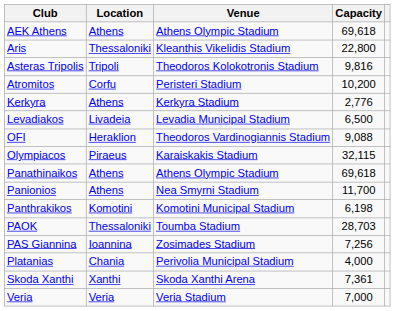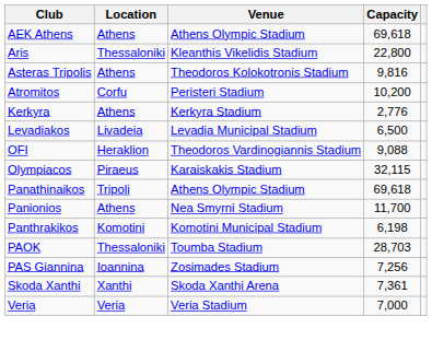 <table class="wikitable sortable">
 <tr>
 <th>Club</th>
 <th>Location</th>
 <th>Venue</th>
 <th>Capacity</th>
 <th class="unsortable"></th>
 </tr>
 <tr>
 <td align=left><a href='#'>AEK Athens</a></td>
 <td><a href='#'>Athens</a></td>
 <td><a href='#'>Athens Olympic Stadium</a></td>
 <td align="center">69,618</td>
 <td align="center"></td>
 </tr>
 <tr>
 <td align=left><a href='#'>Aris</a></td>
 <td><a href='#'>Thessaloniki</a></td>
 <td><a href='#'>Kleanthis Vikelidis Stadium</a></td>
 <td align="center">22,800</td>
 <td align="center"></td>
 </tr>
 <tr>
 <td align=left><a href='#'>Asteras Tripolis</a></td>
-<td><a href='#'>Tripoli</a></td>
+<td><a href='#'>Athens</a></td>
 <td><a href='#'>Theodoros Kolokotronis Stadium</a></td>
 <td align="center">9,816</td>
 <td align="center"></td>
 </tr>
 <tr>
 <td align=left><a href='#'>Atromitos</a></td>
 <td><a href='#'>Corfu</a></td>
 <td><a href='#'>Peristeri Stadium</a></td>
 <td align="center">10,200</td>
 <td align="center"></td>
 </tr>
 <tr>
 <td align=left><a href='#'>Kerkyra</a></td>
 <td><a href='#'>Athens</a></td>
 <td><a href='#'>Kerkyra Stadium</a></td>
 <td align="center">2,776</td>
 <td align="center"></td>
 </tr>
 <tr>
 <td align=left><a href='#'>Levadiakos</a></td>
 <td><a href='#'>Livadeia</a></td>
 <td><a href='#'>Levadia Municipal Stadium</a></td>
 <td align="center">6,500</td>
 <td align="center"></td>
 </tr>
 <tr>
 <td align=left><a href='#'>OFI</a></td>
 <td><a href='#'>Heraklion</a></td>
 <td><a href='#'>Theodoros Vardinogiannis Stadium</a></td>
 <td align="center">9,088</td>
 <td align="center"></td>
 </tr>
 <tr>
 <td align=left><a href='#'>Olympiacos</a></td>
 <td><a href='#'>Piraeus</a></td>
 <td><a href='#'>Karaiskakis Stadium</a></td>
 <td align="center">32,115</td>
 <td align="center"></td>
 </tr>
 <tr>
 <td align=left><a href='#'>Panathinaikos</a></td>
-<td><a href='#'>Athens</a></td>
+<td><a href='#'>Tripoli</a></td>
 <td><a href='#'>Athens Olympic Stadium</a></td>
 <td align="center">69,618</td>
 <td align="center"></td>
 </tr>
 <tr>
 <td align=left><a href='#'>Panionios</a></td>
 <td><a href='#'>Athens</a></td>
 <td><a href='#'>Nea Smyrni Stadium</a></td>
 <td align="center">11,700</td>
 <td align="center"></td>
 </tr>
 <tr>
 <td align=left><a href='#'>Panthrakikos</a></td>
 <td><a href='#'>Komotini</a></td>
 <td><a href='#'>Komotini Municipal Stadium</a></td>
 <td align="center">6,198</td>
 <td align="center"></td>
 </tr>
 <tr>
 <td align=left><a href='#'>PAOK</a></td>
 <td><a href='#'>Thessaloniki</a></td>
 <td><a href='#'>Toumba Stadium</a></td>
 <td align="center">28,703</td>
 <td align="center"></td>
 </tr>
 <tr>
 <td align=left><a href='#'>PAS Giannina</a></td>
 <td><a href='#'>Ioannina</a></td>
 <td><a href='#'>Zosimades Stadium</a></td>
 <td align="center">7,256</td>
 <td align="center"></td>
 </tr>
 <tr>
-<td align=left><a href='#'>Platanias</a></td>
-<td><a href='#'>Chania</a></td>
-<td><a href='#'>Perivolia Municipal Stadium</a></td>
-<td align="center">4,000</td>
-<td align="center"></td>
-</tr>
-<tr>
 <td align=left><a href='#'>Skoda Xanthi</a></td>
 <td><a href='#'>Xanthi</a></td>
 <td><a href='#'>Skoda Xanthi Arena</a></td>
 <td align="center">7,361</td>
 <td align="center"></td>
 </tr>
 <tr>
 <td align=left><a href='#'>Veria</a></td>
 <td><a href='#'>Veria</a></td>
 <td><a href='#'>Veria Stadium</a></td>
 <td align="center">7,000</td>
 <td align="center"></td>
 </tr>
 </table>
